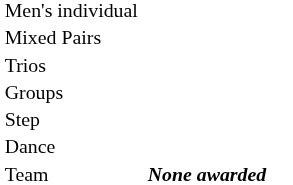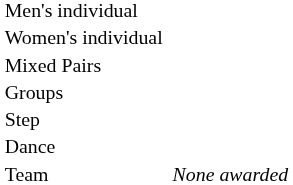 <table>
 <tr>
 <td>Men's individual</td>
 <td></td>
 <td></td>
 <td></td>
 </tr>
 <tr>
-<td>Mixed Pairs</td>
+<td>Women's individual</td>
 <td></td>
 <td></td>
-<td></td>
+<td><br></td>
 </tr>
 <tr>
-<td>Trios</td>
+<td>Mixed Pairs</td>
 <td></td>
 <td></td>
 <td></td>
 </tr>
 <tr>
 <td>Groups</td>
 <td></td>
 <td></td>
 <td></td>
 </tr>
 <tr>
 <td>Step</td>
 <td></td>
 <td></td>
 <td></td>
 </tr>
 <tr>
 <td>Dance</td>
 <td></td>
 <td></td>
 <td></td>
 </tr>
 <tr>
 <td>Team</td>
 <td><br></td>
-<td><strong><em>None awarded</em></strong></td>
+<td><em>None awarded</em></td>
 <td></td>
 </tr>
 </table>
